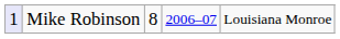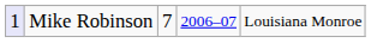 <table class="wikitable">
 <tr>
 </tr>
 <tr>
 <td style="background: lavender;">1</td>
 <td>Mike Robinson</td>
-<td>8</td>
+<td>7</td>
 <td style="font-size:80%;"><a href='#'>2006–07</a></td>
 <td style="font-size:80%;">Louisiana Monroe</td>
 </tr>
 </table>
